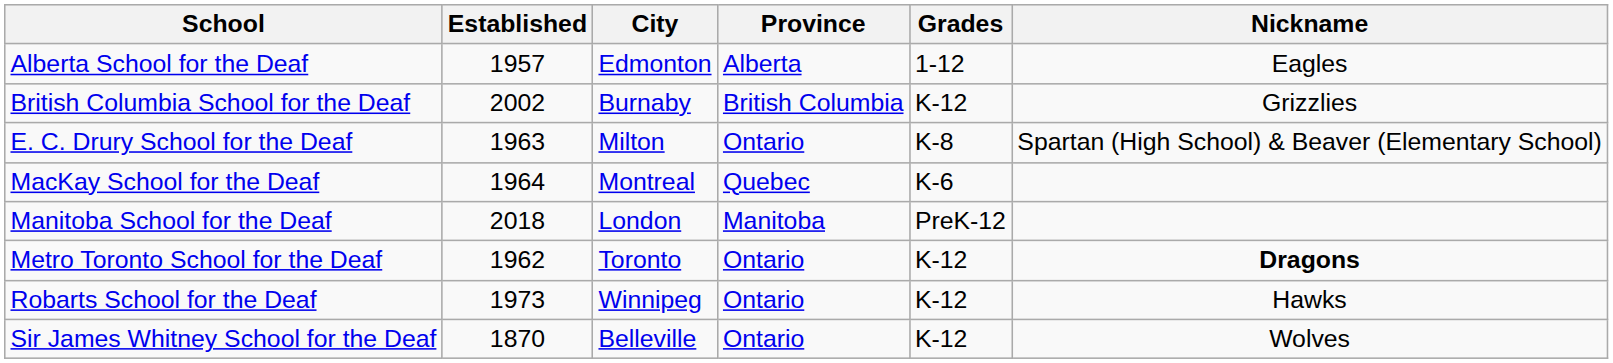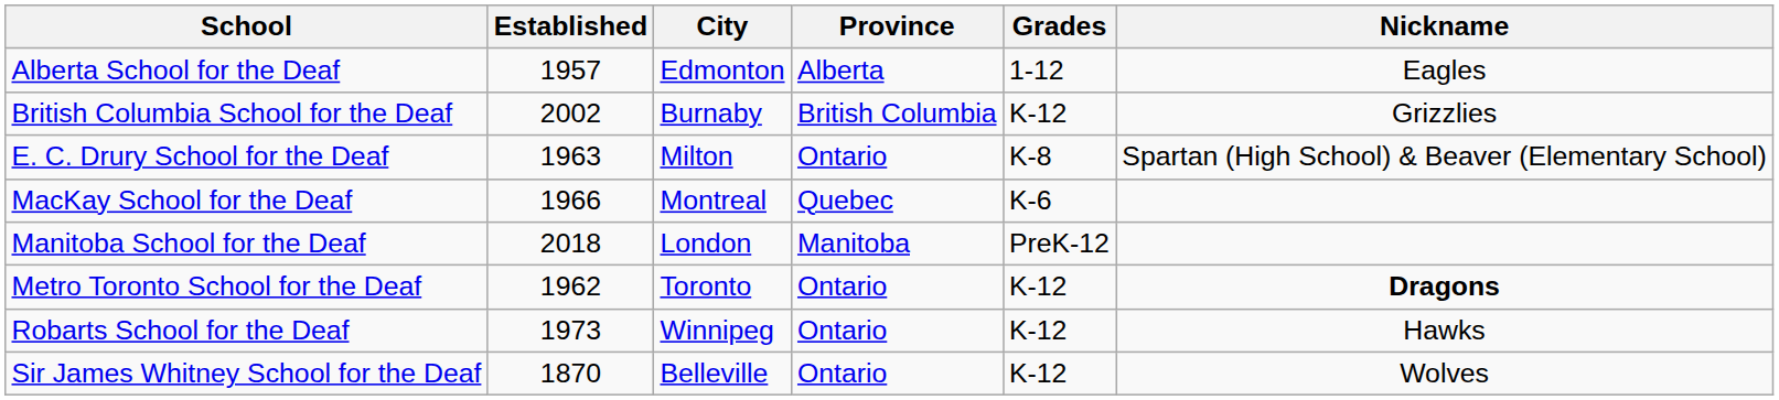 <table class="wikitable sortable">
 <tr>
 <th>School</th>
 <th>Established</th>
 <th>City</th>
 <th>Province</th>
 <th>Grades</th>
 <th>Nickname</th>
 </tr>
 <tr>
 <td><a href='#'>Alberta School for the Deaf</a></td>
 <td align="center">1957</td>
 <td><a href='#'>Edmonton</a></td>
 <td><a href='#'>Alberta</a></td>
 <td>1-12</td>
 <td align="center">Eagles</td>
 </tr>
 <tr>
 <td><a href='#'>British Columbia School for the Deaf</a></td>
 <td align="center">2002</td>
 <td><a href='#'>Burnaby</a></td>
 <td><a href='#'>British Columbia</a></td>
 <td>K-12</td>
 <td align="center">Grizzlies</td>
 </tr>
 <tr>
 <td><a href='#'>E. C. Drury School for the Deaf</a></td>
 <td align="center">1963</td>
 <td><a href='#'>Milton</a></td>
 <td><a href='#'>Ontario</a></td>
 <td>K-8</td>
 <td align="center">Spartan (High School) & Beaver (Elementary School)</td>
 </tr>
 <tr>
 <td><a href='#'>MacKay School for the Deaf</a></td>
-<td align="center">1964</td>
+<td align="center">1966</td>
 <td><a href='#'>Montreal</a></td>
 <td><a href='#'>Quebec</a></td>
 <td>K-6</td>
 <td align="center"></td>
 </tr>
 <tr>
 <td><a href='#'>Manitoba School for the Deaf</a></td>
 <td align="center">2018</td>
 <td><a href='#'>London</a></td>
 <td><a href='#'>Manitoba</a></td>
 <td>PreK-12</td>
 <td align="center"></td>
 </tr>
 <tr>
 <td><a href='#'>Metro Toronto School for the Deaf</a></td>
 <td align="center">1962</td>
 <td><a href='#'>Toronto</a></td>
 <td><a href='#'>Ontario</a></td>
 <td>K-12</td>
 <td align="center"><strong>Dragons</strong></td>
 </tr>
 <tr>
 <td><a href='#'>Robarts School for the Deaf</a></td>
 <td align="center">1973</td>
 <td><a href='#'>Winnipeg</a></td>
 <td><a href='#'>Ontario</a></td>
 <td>K-12</td>
 <td align="center">Hawks</td>
 </tr>
 <tr>
 <td><a href='#'>Sir James Whitney School for the Deaf</a></td>
 <td align="center">1870</td>
 <td><a href='#'>Belleville</a></td>
 <td><a href='#'>Ontario</a></td>
 <td>K-12</td>
 <td align="center">Wolves</td>
 </tr>
 </table>
